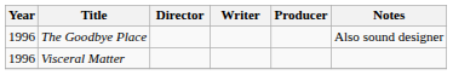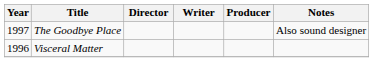 <table class="wikitable">
 <tr>
 <th>Year</th>
 <th>Title</th>
 <th width="65">Director</th>
 <th width="65">Writer</th>
 <th width="65">Producer</th>
 <th>Notes</th>
 </tr>
 <tr>
-<td>1996</td>
+<td>1997</td>
 <td><em>The Goodbye Place</em></td>
 <td></td>
 <td></td>
 <td></td>
 <td>Also sound designer</td>
 </tr>
 <tr>
 <td>1996</td>
 <td><em>Visceral Matter</em></td>
 <td></td>
 <td></td>
 <td></td>
 <td></td>
 </tr>
 <tr>
 </tr>
 </table>
